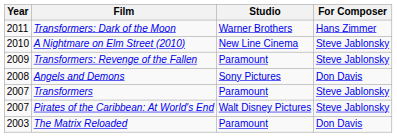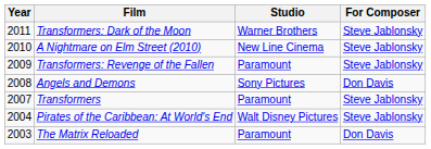 <table class="wikitable">
 <tr>
 <th>Year</th>
 <th>Film</th>
 <th>Studio</th>
 <th>For Composer</th>
 </tr>
 <tr>
 <td>2011</td>
 <td><em><a href='#'>Transformers: Dark of the Moon</a></em></td>
 <td><a href='#'>Warner Brothers</a></td>
-<td><a href='#'>Hans Zimmer</a></td>
+<td><a href='#'>Steve Jablonsky</a></td>
 </tr>
 <tr>
 <td>2010</td>
 <td><a href='#'><em>A Nightmare on Elm Street (2010)</em></a></td>
 <td><a href='#'>New Line Cinema</a></td>
 <td><a href='#'>Steve Jablonsky</a></td>
 </tr>
 <tr>
 <td>2009</td>
 <td><em><a href='#'>Transformers: Revenge of the Fallen</a></em></td>
 <td><a href='#'>Paramount</a></td>
 <td><a href='#'>Steve Jablonsky</a></td>
 </tr>
 <tr>
 <td>2008</td>
 <td><a href='#'><em>Angels and Demons</em></a></td>
 <td><a href='#'>Sony Pictures</a></td>
 <td><a href='#'>Don Davis</a></td>
 </tr>
 <tr>
 <td>2007</td>
 <td><a href='#'><em>Transformers</em></a></td>
 <td><a href='#'>Paramount</a></td>
 <td><a href='#'>Steve Jablonsky</a></td>
 </tr>
 <tr>
-<td>2007</td>
+<td>2004</td>
 <td><em><a href='#'>Pirates of the Caribbean: At World's End</a></em></td>
 <td><a href='#'>Walt Disney Pictures</a></td>
 <td><a href='#'>Steve Jablonsky</a></td>
 </tr>
 <tr>
 <td>2003</td>
 <td><em><a href='#'>The Matrix Reloaded</a></em></td>
 <td><a href='#'>Paramount</a></td>
 <td><a href='#'>Don Davis</a></td>
 </tr>
 </table>
